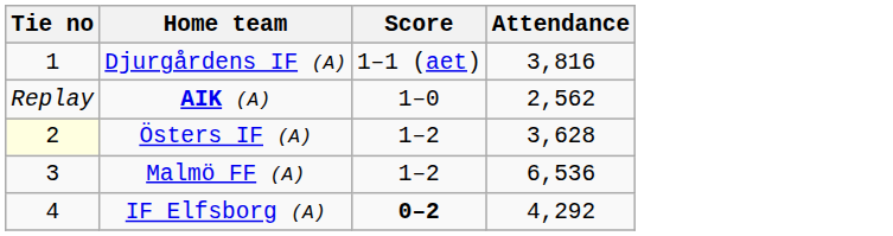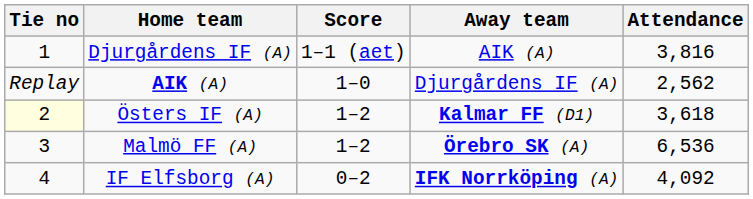 <table class="wikitable" style="text-align:center">
 <tr>
 <th style= width="40px">Tie no</th>
 <th style= width="150px">Home team</th>
 <th style= width="60px">Score</th>
+<th style= width="150px">Away team</th>
 <th style= width="30px">Attendance</th>
 </tr>
 <tr>
 <td>1</td>
 <td><a href='#'>Djurgårdens IF</a> <em><small>(A)</small></em></td>
 <td>1–1 (<a href='#'>aet</a>)</td>
+<td><a href='#'>AIK</a> <em><small>(A)</small></em></td>
 <td>3,816</td>
 </tr>
 <tr>
 <td><em>Replay</em></td>
 <td><strong><a href='#'>AIK</a></strong> <em><small>(A)</small></em></td>
 <td>1–0</td>
+<td><a href='#'>Djurgårdens IF</a> <em><small>(A)</small></em></td>
 <td>2,562</td>
 </tr>
 <tr>
 <td style="background: lightyellow;">2</td>
 <td><a href='#'>Östers IF</a> <em><small>(A)</small></em></td>
 <td>1–2</td>
-<td>3,628</td>
+<td><strong><a href='#'>Kalmar FF</a></strong> <em><small>(D1)</small></em></td>
+<td>3,618</td>
 </tr>
 <tr>
 <td>3</td>
 <td><a href='#'>Malmö FF</a> <em><small>(A)</small></em></td>
 <td>1–2</td>
+<td><strong><a href='#'>Örebro SK</a></strong> <em><small>(A)</small></em></td>
 <td>6,536</td>
 </tr>
 <tr>
 <td>4</td>
 <td><a href='#'>IF Elfsborg</a> <em><small>(A)</small></em></td>
-<td><strong>0–2</strong></td>
-<td>4,292</td>
+<td>0–2</td>
+<td><strong><a href='#'>IFK Norrköping</a></strong> <em><small>(A)</small></em></td>
+<td>4,092</td>
 </tr>
 </table>
